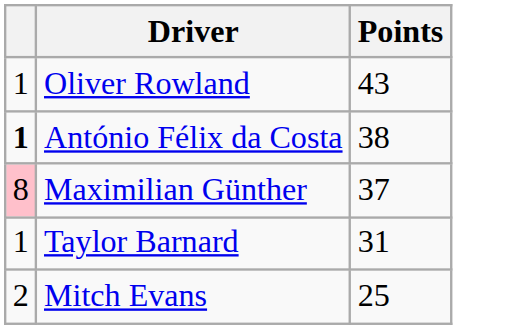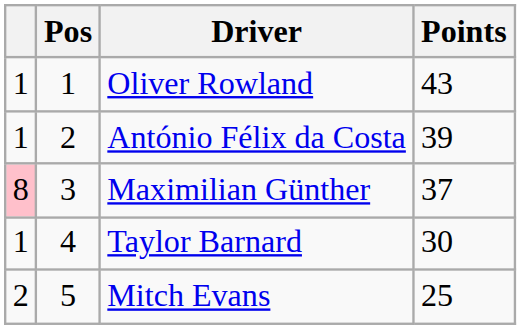 <table class="wikitable" style="font-size: 85%;">
 <tr>
 <th></th>
+<th>Pos</th>
 <th>Driver</th>
 <th>Points</th>
 </tr>
 <tr>
 <td align="left"> 1</td>
+<td align="center">1</td>
 <td> <a href='#'>Oliver Rowland</a></td>
 <td align="left">43</td>
 </tr>
 <tr>
-<td align="left"><strong> 1</strong></td>
+<td align="left"> 1</td>
+<td align="center">2</td>
 <td> <a href='#'>António Félix da Costa</a></td>
-<td align="left">38</td>
+<td align="left">39</td>
 </tr>
 <tr>
 <td align="left" style="background: pink;"> 8</td>
+<td align="center">3</td>
 <td> <a href='#'>Maximilian Günther</a></td>
 <td align="left">37</td>
 </tr>
 <tr>
 <td align="left"> 1</td>
+<td align="center">4</td>
 <td> <a href='#'>Taylor Barnard</a></td>
-<td align="left">31</td>
+<td align="left">30</td>
 </tr>
 <tr>
 <td align="left"> 2</td>
+<td align="center">5</td>
 <td> <a href='#'>Mitch Evans</a></td>
 <td align="left">25</td>
 </tr>
 </table>
